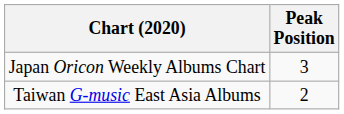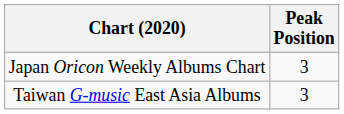 <table class="wikitable sortable" style="text-align: center;">
 <tr>
 <th>Chart (2020)</th>
 <th>Peak<br>Position</th>
 </tr>
 <tr>
 <td>Japan <em>Oricon</em> Weekly Albums Chart</td>
 <td>3</td>
 </tr>
 <tr>
 <td>Taiwan <em><a href='#'>G-music</a></em> East Asia Albums</td>
-<td>2</td>
+<td>3</td>
 </tr>
 </table>
